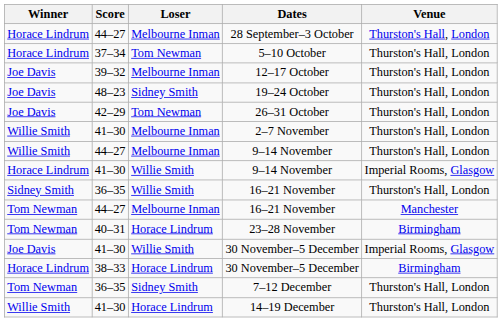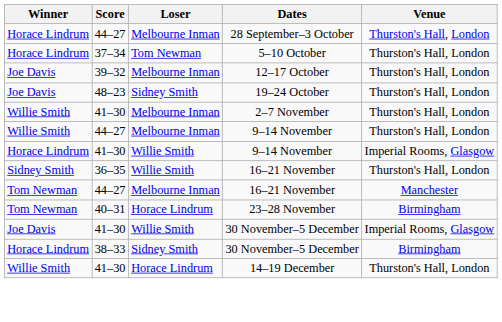 <table class="wikitable" style="text-align:center">
 <tr>
 <th>Winner</th>
 <th>Score</th>
 <th>Loser</th>
 <th>Dates</th>
 <th>Venue</th>
 </tr>
 <tr>
 <td align=left><a href='#'>Horace Lindrum</a></td>
 <td>44–27</td>
 <td align=left><a href='#'>Melbourne Inman</a></td>
 <td>28 September–3 October</td>
 <td><a href='#'>Thurston's Hall</a>, <a href='#'>London</a></td>
 </tr>
 <tr>
 <td align=left><a href='#'>Horace Lindrum</a></td>
 <td>37–34</td>
 <td align=left><a href='#'>Tom Newman</a></td>
 <td>5–10 October</td>
 <td>Thurston's Hall, London</td>
 </tr>
 <tr>
 <td align=left><a href='#'>Joe Davis</a></td>
 <td>39–32</td>
 <td align=left><a href='#'>Melbourne Inman</a></td>
 <td>12–17 October</td>
 <td>Thurston's Hall, London</td>
 </tr>
 <tr>
 <td align=left><a href='#'>Joe Davis</a></td>
 <td>48–23</td>
 <td align=left><a href='#'>Sidney Smith</a></td>
 <td>19–24 October</td>
-<td>Thurston's Hall, London</td>
-</tr>
-<tr>
-<td align=left><a href='#'>Joe Davis</a></td>
-<td>42–29</td>
-<td align=left><a href='#'>Tom Newman</a></td>
-<td>26–31 October</td>
 <td>Thurston's Hall, London</td>
 </tr>
 <tr>
 <td align=left><a href='#'>Willie Smith</a></td>
 <td>41–30</td>
 <td align=left><a href='#'>Melbourne Inman</a></td>
 <td>2–7 November</td>
 <td>Thurston's Hall, London</td>
 </tr>
 <tr>
 <td align=left><a href='#'>Willie Smith</a></td>
 <td>44–27</td>
 <td align=left><a href='#'>Melbourne Inman</a></td>
 <td>9–14 November</td>
 <td>Thurston's Hall, London</td>
 </tr>
 <tr>
 <td align=left><a href='#'>Horace Lindrum</a></td>
 <td>41–30</td>
 <td align=left><a href='#'>Willie Smith</a></td>
 <td>9–14 November</td>
 <td>Imperial Rooms, <a href='#'>Glasgow</a></td>
 </tr>
 <tr>
 <td align=left><a href='#'>Sidney Smith</a></td>
 <td>36–35</td>
 <td align=left><a href='#'>Willie Smith</a></td>
 <td>16–21 November</td>
 <td>Thurston's Hall, London</td>
 </tr>
 <tr>
 <td align=left><a href='#'>Tom Newman</a></td>
 <td>44–27</td>
 <td align=left><a href='#'>Melbourne Inman</a></td>
 <td>16–21 November</td>
 <td><a href='#'>Manchester</a></td>
 </tr>
 <tr>
 <td align=left><a href='#'>Tom Newman</a></td>
 <td>40–31</td>
 <td align=left><a href='#'>Horace Lindrum</a></td>
 <td>23–28 November</td>
 <td><a href='#'>Birmingham</a></td>
 </tr>
 <tr>
 <td align=left><a href='#'>Joe Davis</a></td>
 <td>41–30</td>
 <td align=left><a href='#'>Willie Smith</a></td>
 <td>30 November–5 December</td>
 <td>Imperial Rooms, <a href='#'>Glasgow</a></td>
 </tr>
 <tr>
 <td align=left><a href='#'>Horace Lindrum</a></td>
 <td>38–33</td>
-<td align=left><a href='#'>Horace Lindrum</a></td>
+<td align=left><a href='#'>Sidney Smith</a></td>
 <td>30 November–5 December</td>
 <td><a href='#'>Birmingham</a></td>
-</tr>
-<tr>
-<td align=left><a href='#'>Tom Newman</a></td>
-<td>36–35</td>
-<td align=left><a href='#'>Sidney Smith</a></td>
-<td>7–12 December</td>
-<td>Thurston's Hall, London</td>
 </tr>
 <tr>
 <td align=left><a href='#'>Willie Smith</a></td>
 <td>41–30</td>
 <td align=left><a href='#'>Horace Lindrum</a></td>
 <td>14–19 December</td>
 <td>Thurston's Hall, London</td>
 </tr>
 </table>
